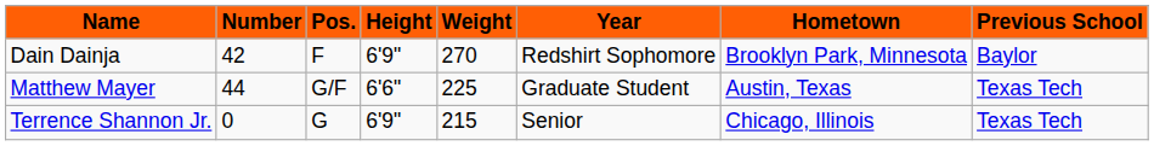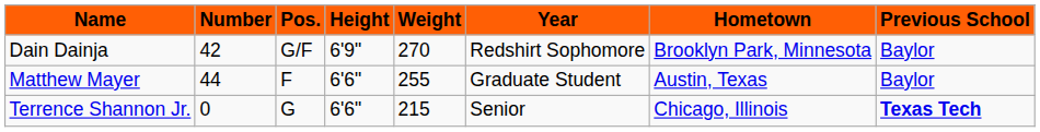 <table class="wikitable sortable" border="1">
 <tr style="text-align: center; background-color: #FF5F05; color: white">
 </tr>
 <tr style="background-color: white;">
 <th style="background-color: #FF5F05"><span>Name</span></th>
 <th style="background-color: #FF5F05"><span>Number</span></th>
 <th style="background-color: #FF5F05"><span>Pos.</span></th>
 <th style="background-color: #FF5F05"><span>Height</span></th>
 <th style="background-color: #FF5F05"><span>Weight</span></th>
 <th style="background-color: #FF5F05"><span>Year</span></th>
 <th style="background-color: #FF5F05"><span>Hometown</span></th>
 <th class="unsortable" style="background-color: #FF5F05"><span>Previous School</span></th>
 </tr>
 <tr>
 <td>Dain Dainja</td>
 <td>42</td>
-<td>F</td>
+<td>G/F</td>
 <td>6'9"</td>
 <td>270</td>
 <td>Redshirt Sophomore</td>
 <td><a href='#'>Brooklyn Park, Minnesota</a></td>
 <td><a href='#'>Baylor</a></td>
 </tr>
 <tr>
 <td><a href='#'>Matthew Mayer</a></td>
 <td>44</td>
-<td>G/F</td>
+<td>F</td>
 <td>6'6"</td>
-<td>225</td>
+<td>255</td>
 <td>Graduate Student</td>
 <td><a href='#'>Austin, Texas</a></td>
-<td><a href='#'>Texas Tech</a></td>
+<td><a href='#'>Baylor</a></td>
 </tr>
 <tr>
 <td><a href='#'>Terrence Shannon Jr.</a></td>
 <td>0</td>
 <td>G</td>
-<td>6'9"</td>
+<td>6'6"</td>
 <td>215</td>
 <td>Senior</td>
 <td><a href='#'>Chicago, Illinois</a></td>
-<td><a href='#'>Texas Tech</a></td>
+<td><strong><a href='#'>Texas Tech</a></strong></td>
 </tr>
 </table>
